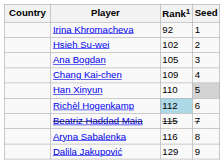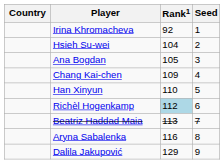 <table class="sortable wikitable">
 <tr>
 <th width="70">Country</th>
 <th width="175">Player</th>
 <th>Rank<sup>1</sup></th>
 <th>Seed</th>
 </tr>
 <tr>
 <td></td>
 <td><a href='#'>Irina Khromacheva</a></td>
 <td>92</td>
 <td>1</td>
 </tr>
 <tr>
 <td></td>
 <td><a href='#'>Hsieh Su-wei</a></td>
-<td>102</td>
+<td>104</td>
 <td>2</td>
 </tr>
 <tr>
 <td></td>
 <td><a href='#'>Ana Bogdan</a></td>
 <td>105</td>
 <td>3</td>
 </tr>
 <tr>
 <td></td>
 <td><a href='#'>Chang Kai-chen</a></td>
 <td>109</td>
 <td>4</td>
 </tr>
 <tr>
 <td></td>
 <td><a href='#'>Han Xinyun</a></td>
 <td>110</td>
-<td style="background: lightgrey;">5</td>
+<td>5</td>
 </tr>
 <tr>
 <td></td>
 <td><a href='#'>Richèl Hogenkamp</a></td>
 <td style="background: lightblue;">112</td>
 <td>6</td>
 </tr>
 <tr>
 <td><s></s></td>
 <td><s><a href='#'>Beatriz Haddad Maia</a></s></td>
-<td><s>115</s></td>
+<td><s>113</s></td>
 <td><s>7</s></td>
 </tr>
 <tr>
 <td></td>
 <td><a href='#'>Aryna Sabalenka</a></td>
 <td>116</td>
 <td>8</td>
 </tr>
 <tr>
 <td></td>
 <td><a href='#'>Dalila Jakupović</a></td>
 <td>129</td>
 <td>9</td>
 </tr>
 </table>
